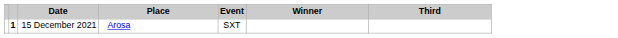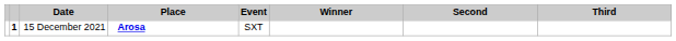 <table class="wikitable plainrowheaders" style="background:#fff; font-size:86%; line-height:16px; border:grey solid 1px; border-collapse:collapse;">
 <tr>
 <th scope="col" style="background:#ccc; width=20 px;"></th>
 <th scope="col" style="background:#ccc; width=30 px;"></th>
 <th scope="col" style="background:#ccc; width:120px;">Date</th>
 <th scope="col" style="background:#ccc; width:180px;">Place</th>
 <th scope="col" style="background:#ccc; width:15px;">Event</th>
 <th scope="col" style="background:#ccc; width:185px;">Winner</th>
+<th scope="col" style="background:#ccc; width:185px;">Second</th>
 <th scope="col" style="background:#ccc; width:185px;">Third</th>
 </tr>
 <tr>
 <td align="center"></td>
 <td align="center"><strong>1</strong></td>
 <td align="right">15 December 2021</td>
-<td>   <a href='#'>Arosa</a></td>
+<td><strong>   <a href='#'>Arosa</a></strong></td>
 <td align="center">SXT</td>
+<td></td>
 <td></td>
 <td></td>
 </tr>
 </table>
